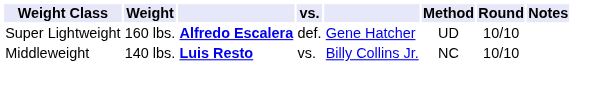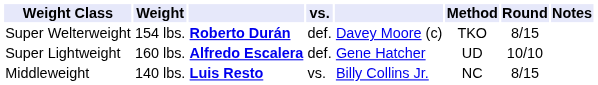 <table class="toccolours" style="font-size: 85%;">
 <tr>
 <th style="background:#e6e8fa; color:#000; text-align:center;">Weight Class</th>
 <th style="background:#e6e8fa; color:#000; text-align:center;">Weight</th>
 <th style="background:#e6e8fa; color:#000; text-align:center;"></th>
 <th style="background:#e6e8fa; color:#000; text-align:center;">vs.</th>
 <th style="background:#e6e8fa; color:#000; text-align:center;"></th>
 <th style="background:#e6e8fa; color:#000; text-align:center;">Method</th>
 <th style="background:#e6e8fa; color:#000; text-align:center;">Round</th>
 <th style="background:#e6e8fa; color:#000; text-align:center;">Notes</th>
+</tr>
+<tr>
+<td>Super Welterweight</td>
+<td>154 lbs.</td>
+<td><strong><a href='#'>Roberto Durán</a></strong></td>
+<td>def.</td>
+<td><a href='#'>Davey Moore</a> (c)</td>
+<td align=center>TKO</td>
+<td align=center>8/15</td>
+<td></td>
 </tr>
 <tr>
 <td>Super Lightweight</td>
 <td>160 lbs.</td>
 <td><strong><a href='#'>Alfredo Escalera</a></strong></td>
 <td>def.</td>
 <td><a href='#'>Gene Hatcher</a></td>
 <td align=center>UD</td>
 <td align=center>10/10</td>
 </tr>
 <tr>
 <td>Middleweight</td>
 <td>140 lbs.</td>
 <td><strong><a href='#'>Luis Resto</a></strong></td>
 <td>vs.</td>
 <td><a href='#'>Billy Collins Jr.</a></td>
 <td align=center>NC</td>
-<td align=center>10/10</td>
+<td align=center>8/15</td>
 </tr>
 </table>
